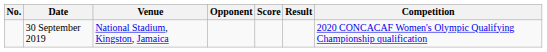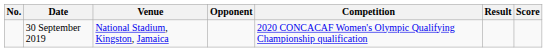 <table class="wikitable">
 <tr>
 <th>No.</th>
 <th>Date</th>
 <th>Venue</th>
 <th>Opponent</th>
+<th>Competition</th>
+<th>Result</th>
 <th>Score</th>
-<th>Result</th>
-<th>Competition</th>
 </tr>
 <tr>
 <td></td>
 <td>30 September 2019</td>
 <td><a href='#'>National Stadium</a>, <a href='#'>Kingston</a>, <a href='#'>Jamaica</a></td>
 <td></td>
+<td><a href='#'>2020 CONCACAF Women's Olympic Qualifying Championship qualification</a></td>
 <td></td>
 <td></td>
-<td><a href='#'>2020 CONCACAF Women's Olympic Qualifying Championship qualification</a></td>
 </tr>
 </table>
